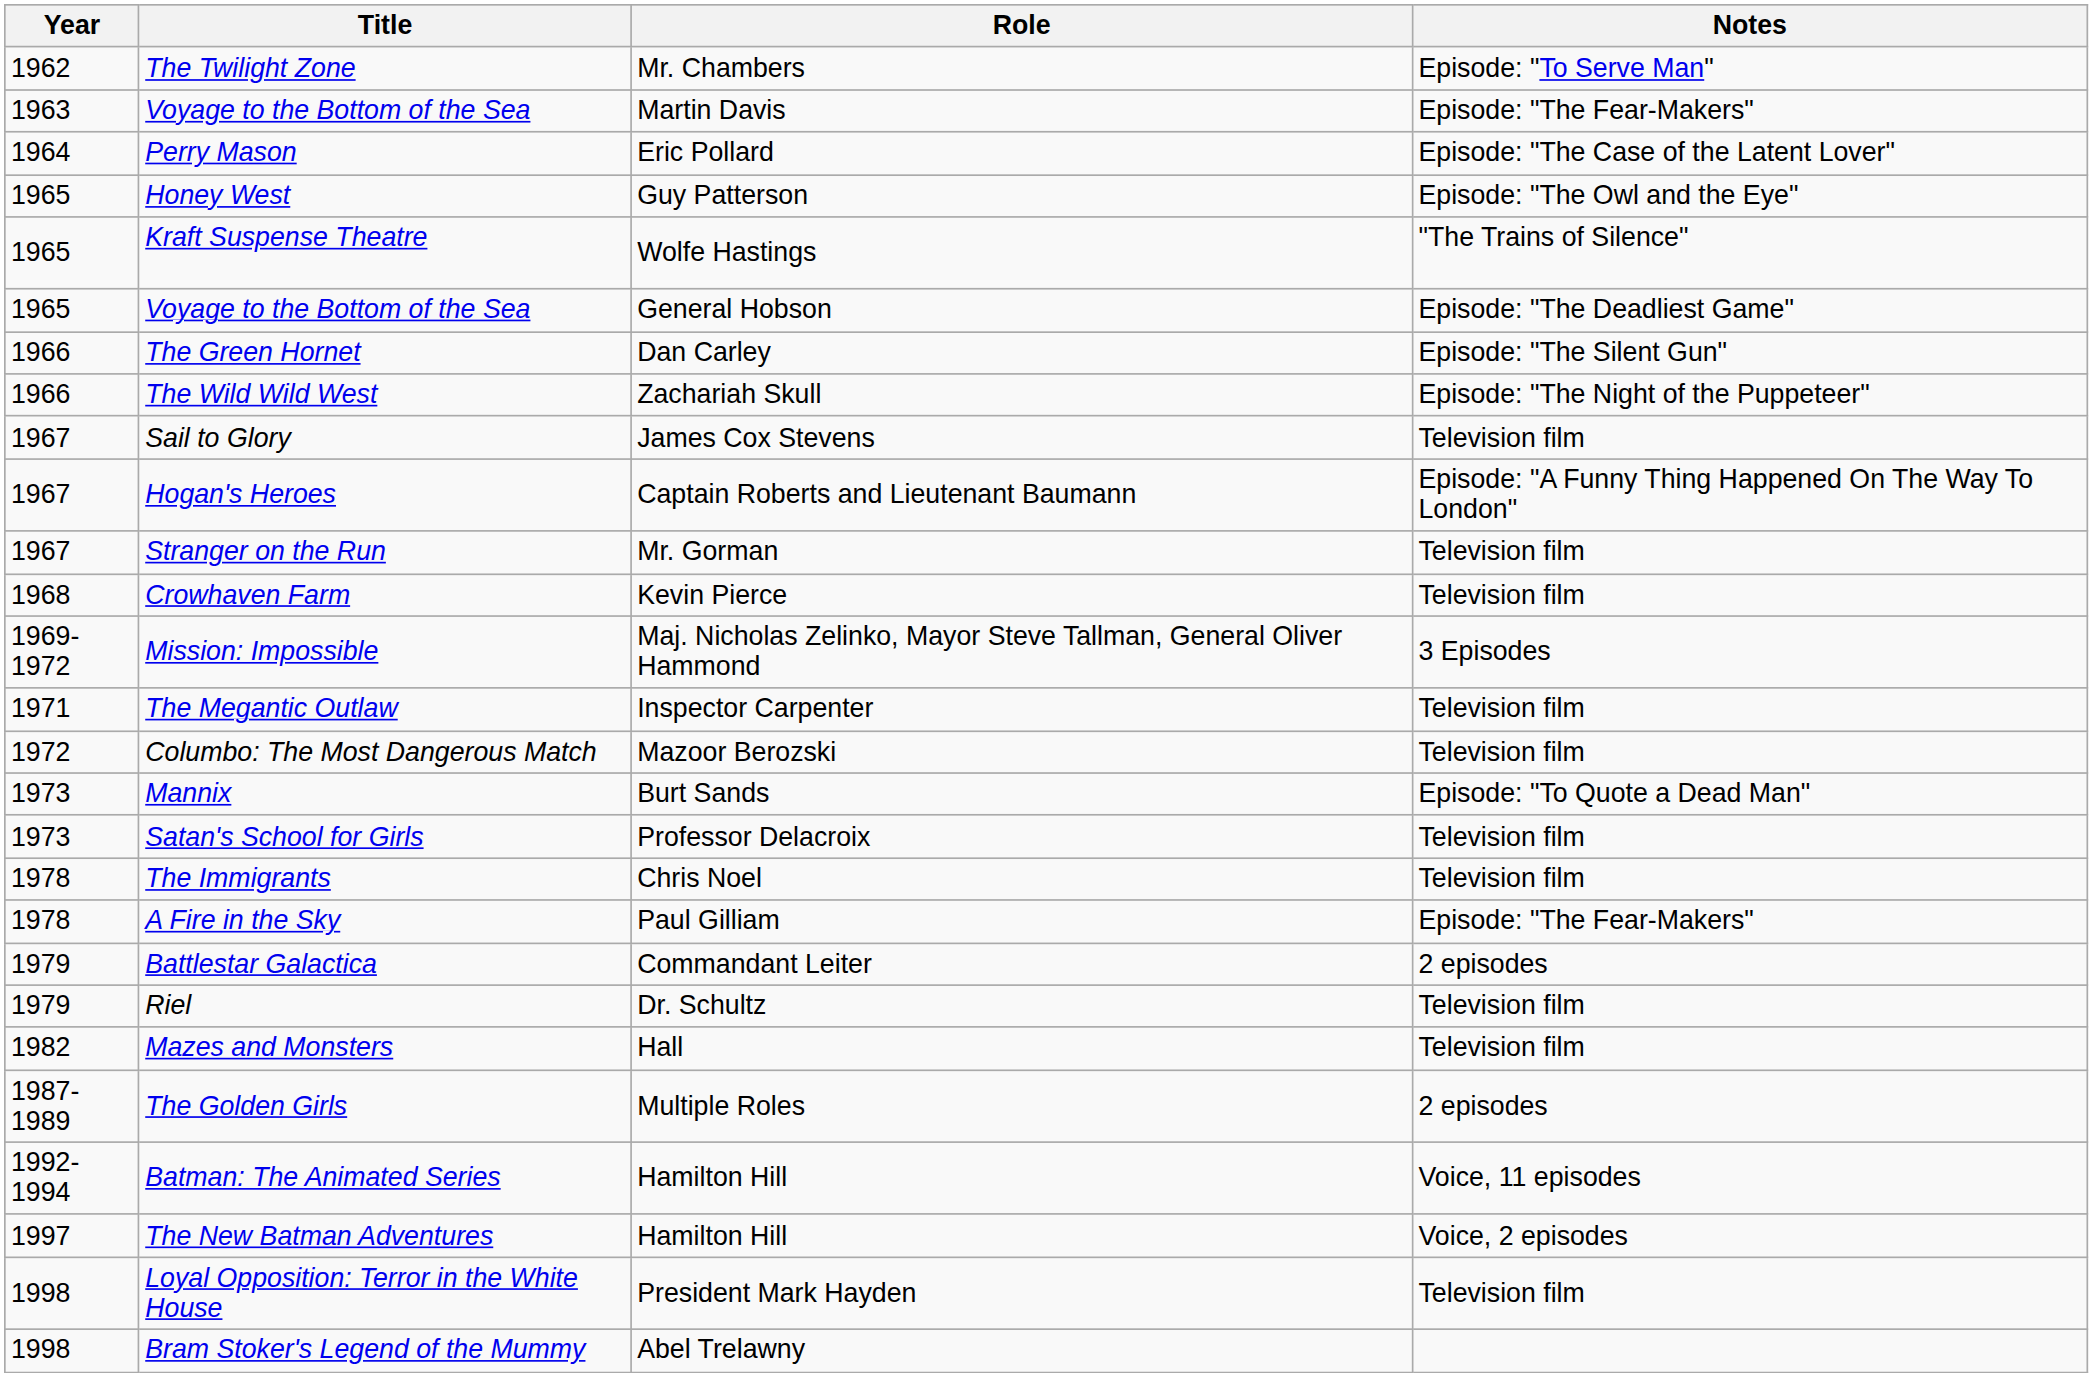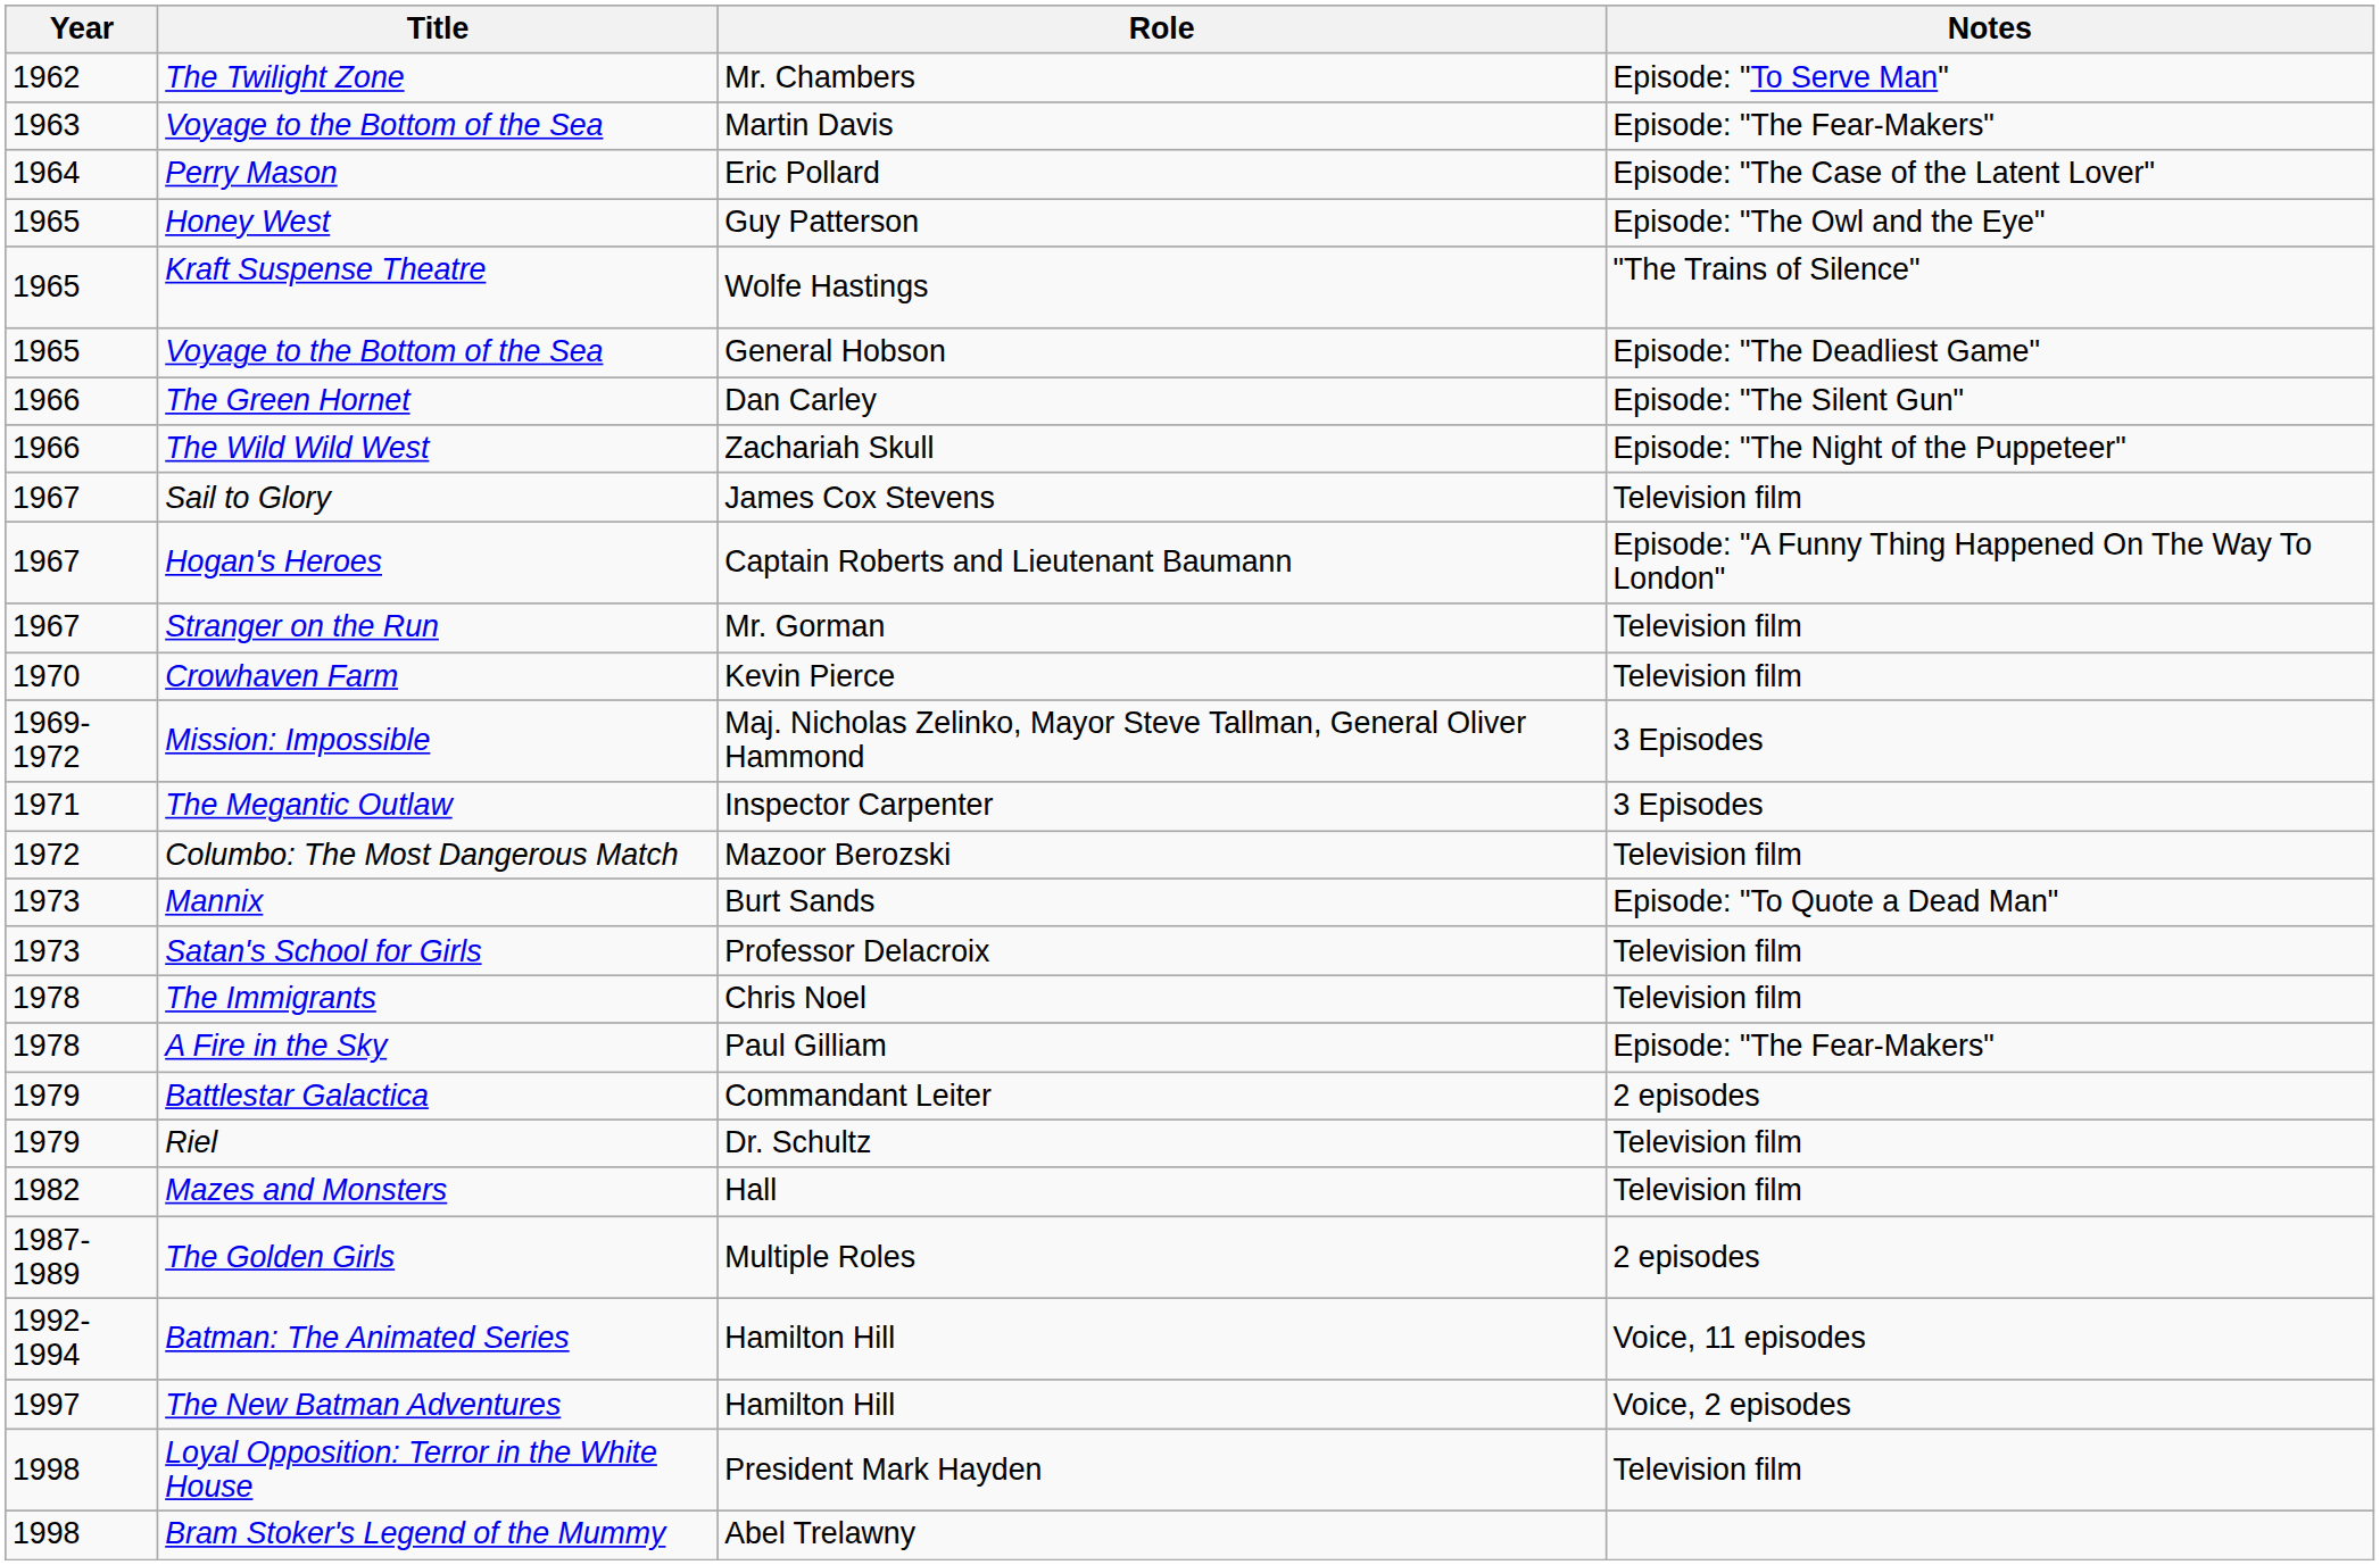 <table class="wikitable sortable">
 <tr>
 <th>Year</th>
 <th>Title</th>
 <th>Role</th>
 <th>Notes</th>
 </tr>
 <tr>
 <td>1962</td>
 <td data-sort-value="Twilight Zone, The"><em><a href='#'>The Twilight Zone</a></em></td>
 <td>Mr. Chambers</td>
 <td>Episode: "<a href='#'>To Serve Man</a>"</td>
 </tr>
 <tr>
 <td>1963</td>
 <td><em><a href='#'>Voyage to the Bottom of the Sea</a></em></td>
 <td>Martin Davis</td>
 <td>Episode: "The Fear-Makers"</td>
 </tr>
 <tr>
 <td>1964</td>
 <td><em><a href='#'>Perry Mason</a></em></td>
 <td>Eric Pollard</td>
 <td>Episode: "The Case of the Latent Lover"</td>
 </tr>
 <tr>
 <td>1965</td>
 <td><em><a href='#'>Honey West</a></em></td>
 <td>Guy Patterson</td>
 <td>Episode: "The Owl and the Eye"</td>
 </tr>
 <tr>
 <td>1965</td>
 <td><em><a href='#'>Kraft Suspense Theatre</a></em><br> </td>
 <td>Wolfe Hastings  </td>
 <td>"The Trains of Silence"<br> </td>
 </tr>
 <tr>
 <td>1965</td>
 <td><em><a href='#'>Voyage to the Bottom of the Sea</a></em></td>
 <td>General Hobson</td>
 <td>Episode: "The Deadliest Game"</td>
 </tr>
 <tr>
 <td>1966</td>
 <td data-sort-value="Green Hornet, The"><em><a href='#'>The Green Hornet</a></em></td>
 <td>Dan Carley</td>
 <td>Episode: "The Silent Gun"</td>
 </tr>
 <tr>
 <td>1966</td>
 <td><em><a href='#'>The Wild Wild West</a></em></td>
 <td>Zachariah Skull</td>
 <td>Episode: "The Night of the Puppeteer"</td>
 </tr>
 <tr>
 <td>1967</td>
 <td><em>Sail to Glory</em></td>
 <td>James Cox Stevens</td>
 <td>Television film</td>
 </tr>
 <tr>
 <td>1967</td>
 <td><em><a href='#'>Hogan's Heroes</a></em></td>
 <td>Captain Roberts and Lieutenant Baumann</td>
 <td>Episode: "A Funny Thing Happened On The Way To London"</td>
 </tr>
 <tr>
 <td>1967</td>
 <td><em><a href='#'>Stranger on the Run</a></em></td>
 <td>Mr. Gorman</td>
 <td>Television film</td>
 </tr>
 <tr>
-<td>1968</td>
+<td>1970</td>
 <td><em><a href='#'>Crowhaven Farm</a></em></td>
 <td>Kevin Pierce</td>
 <td>Television film</td>
 </tr>
 <tr>
 <td>1969-1972</td>
 <td><em><a href='#'>Mission: Impossible</a></em></td>
 <td>Maj. Nicholas Zelinko, Mayor Steve Tallman, General Oliver Hammond</td>
 <td>3 Episodes</td>
 </tr>
 <tr>
 <td>1971</td>
 <td data-sort-value="Megantic Outlaw, The"><em><a href='#'>The Megantic Outlaw</a></em></td>
 <td>Inspector Carpenter</td>
-<td>Television film</td>
+<td>3 Episodes</td>
 </tr>
 <tr>
 <td>1972</td>
 <td><em>Columbo: The Most Dangerous Match</em></td>
 <td>Mazoor Berozski</td>
 <td>Television film</td>
 </tr>
 <tr>
 <td>1973</td>
 <td><em><a href='#'>Mannix</a></em></td>
 <td>Burt Sands</td>
 <td>Episode: "To Quote a Dead Man"</td>
 </tr>
 <tr>
 <td>1973</td>
 <td><em><a href='#'>Satan's School for Girls</a></em></td>
 <td>Professor Delacroix</td>
 <td>Television film</td>
 </tr>
 <tr>
 <td>1978</td>
 <td data-sort-value="Immigrants, The"><em><a href='#'>The Immigrants</a></em></td>
 <td>Chris Noel</td>
 <td>Television film</td>
 </tr>
 <tr>
 <td>1978</td>
 <td data-sort-value="Fire in the Sky, A"><em><a href='#'>A Fire in the Sky</a></em></td>
 <td>Paul Gilliam</td>
 <td>Episode: "The Fear-Makers"</td>
 </tr>
 <tr>
 <td>1979</td>
 <td><em><a href='#'>Battlestar Galactica</a></em></td>
 <td>Commandant Leiter</td>
 <td>2 episodes</td>
 </tr>
 <tr>
 <td>1979</td>
 <td><em>Riel</em></td>
 <td>Dr. Schultz</td>
 <td>Television film</td>
 </tr>
 <tr>
 <td>1982</td>
 <td><em><a href='#'>Mazes and Monsters</a></em></td>
 <td>Hall</td>
 <td>Television film</td>
 </tr>
 <tr>
 <td>1987-1989</td>
 <td data-sort-value="Golden Girls, The"><em><a href='#'>The Golden Girls</a></em></td>
 <td>Multiple Roles</td>
 <td>2 episodes</td>
 </tr>
 <tr>
 <td>1992-1994</td>
 <td><em><a href='#'>Batman: The Animated Series</a></em></td>
 <td>Hamilton Hill</td>
 <td>Voice, 11 episodes</td>
 </tr>
 <tr>
 <td>1997</td>
 <td data-sort-value="New Batman Adventures, The"><em><a href='#'>The New Batman Adventures</a></em></td>
 <td>Hamilton Hill</td>
 <td>Voice, 2 episodes</td>
 </tr>
 <tr>
 <td>1998</td>
 <td><em><a href='#'>Loyal Opposition: Terror in the White House</a></em></td>
 <td>President Mark Hayden</td>
 <td>Television film</td>
 </tr>
 <tr>
 <td>1998</td>
 <td><em><a href='#'>Bram Stoker's Legend of the Mummy</a></em></td>
 <td>Abel Trelawny</td>
 </tr>
 </table>
